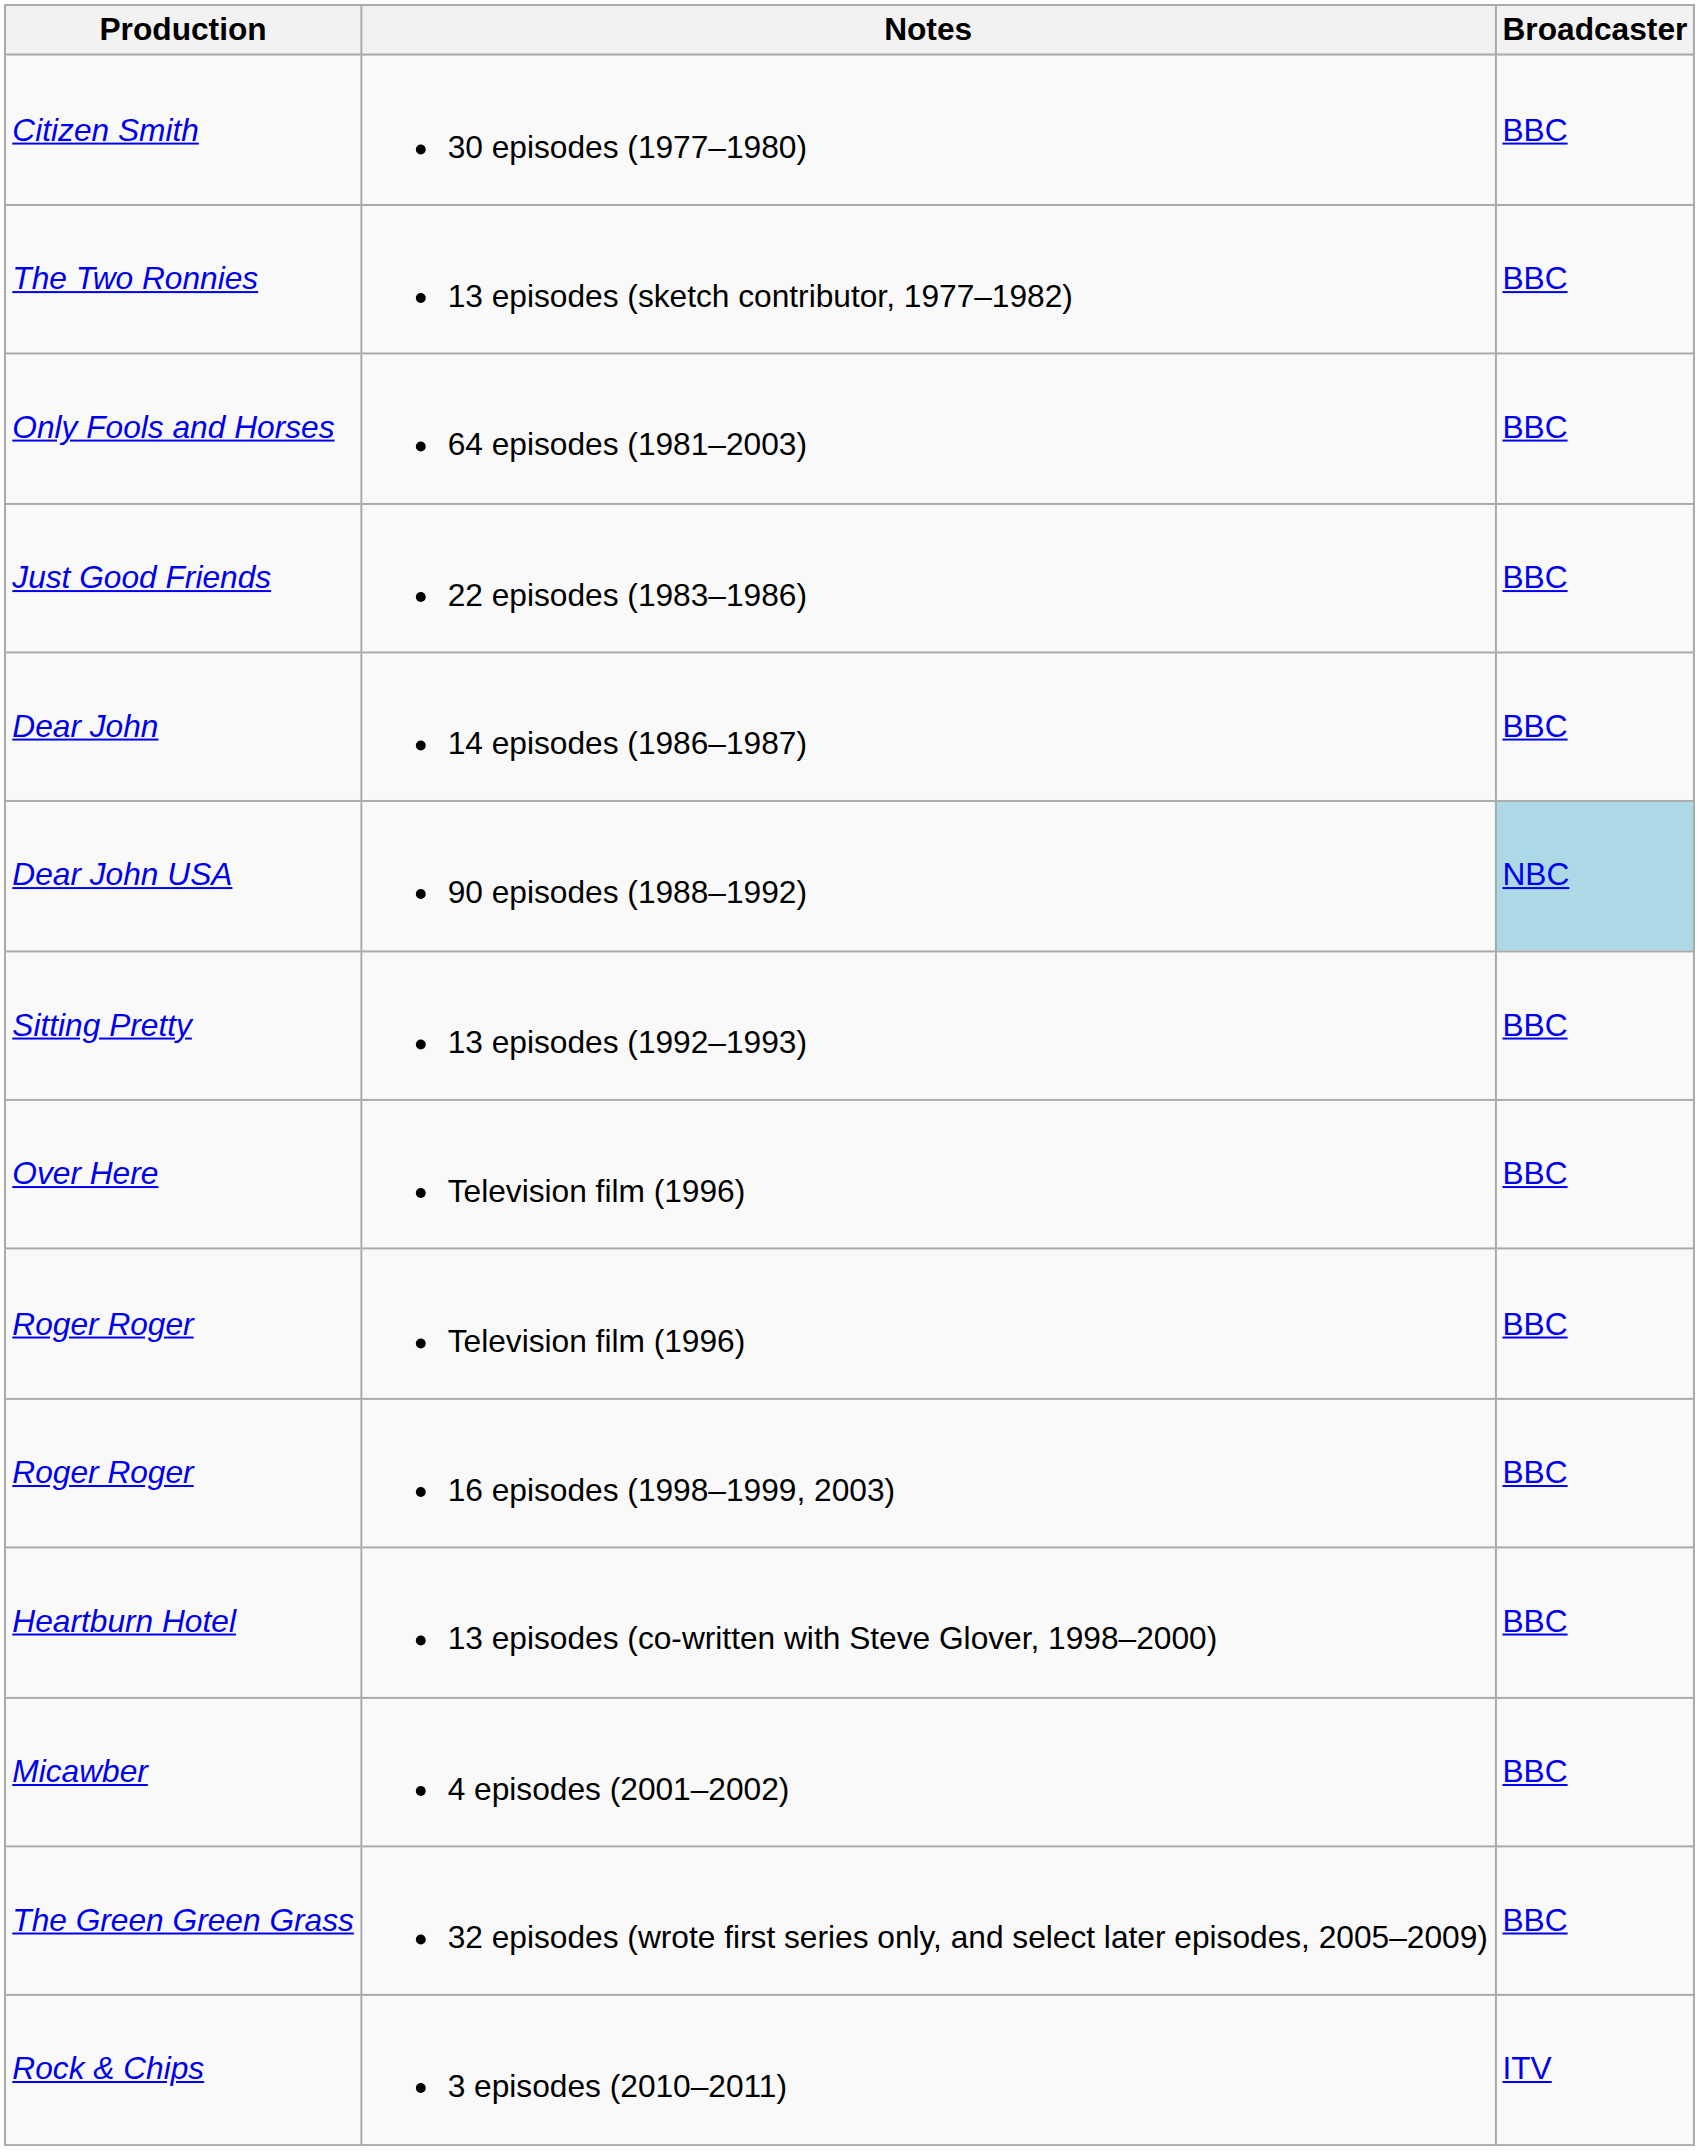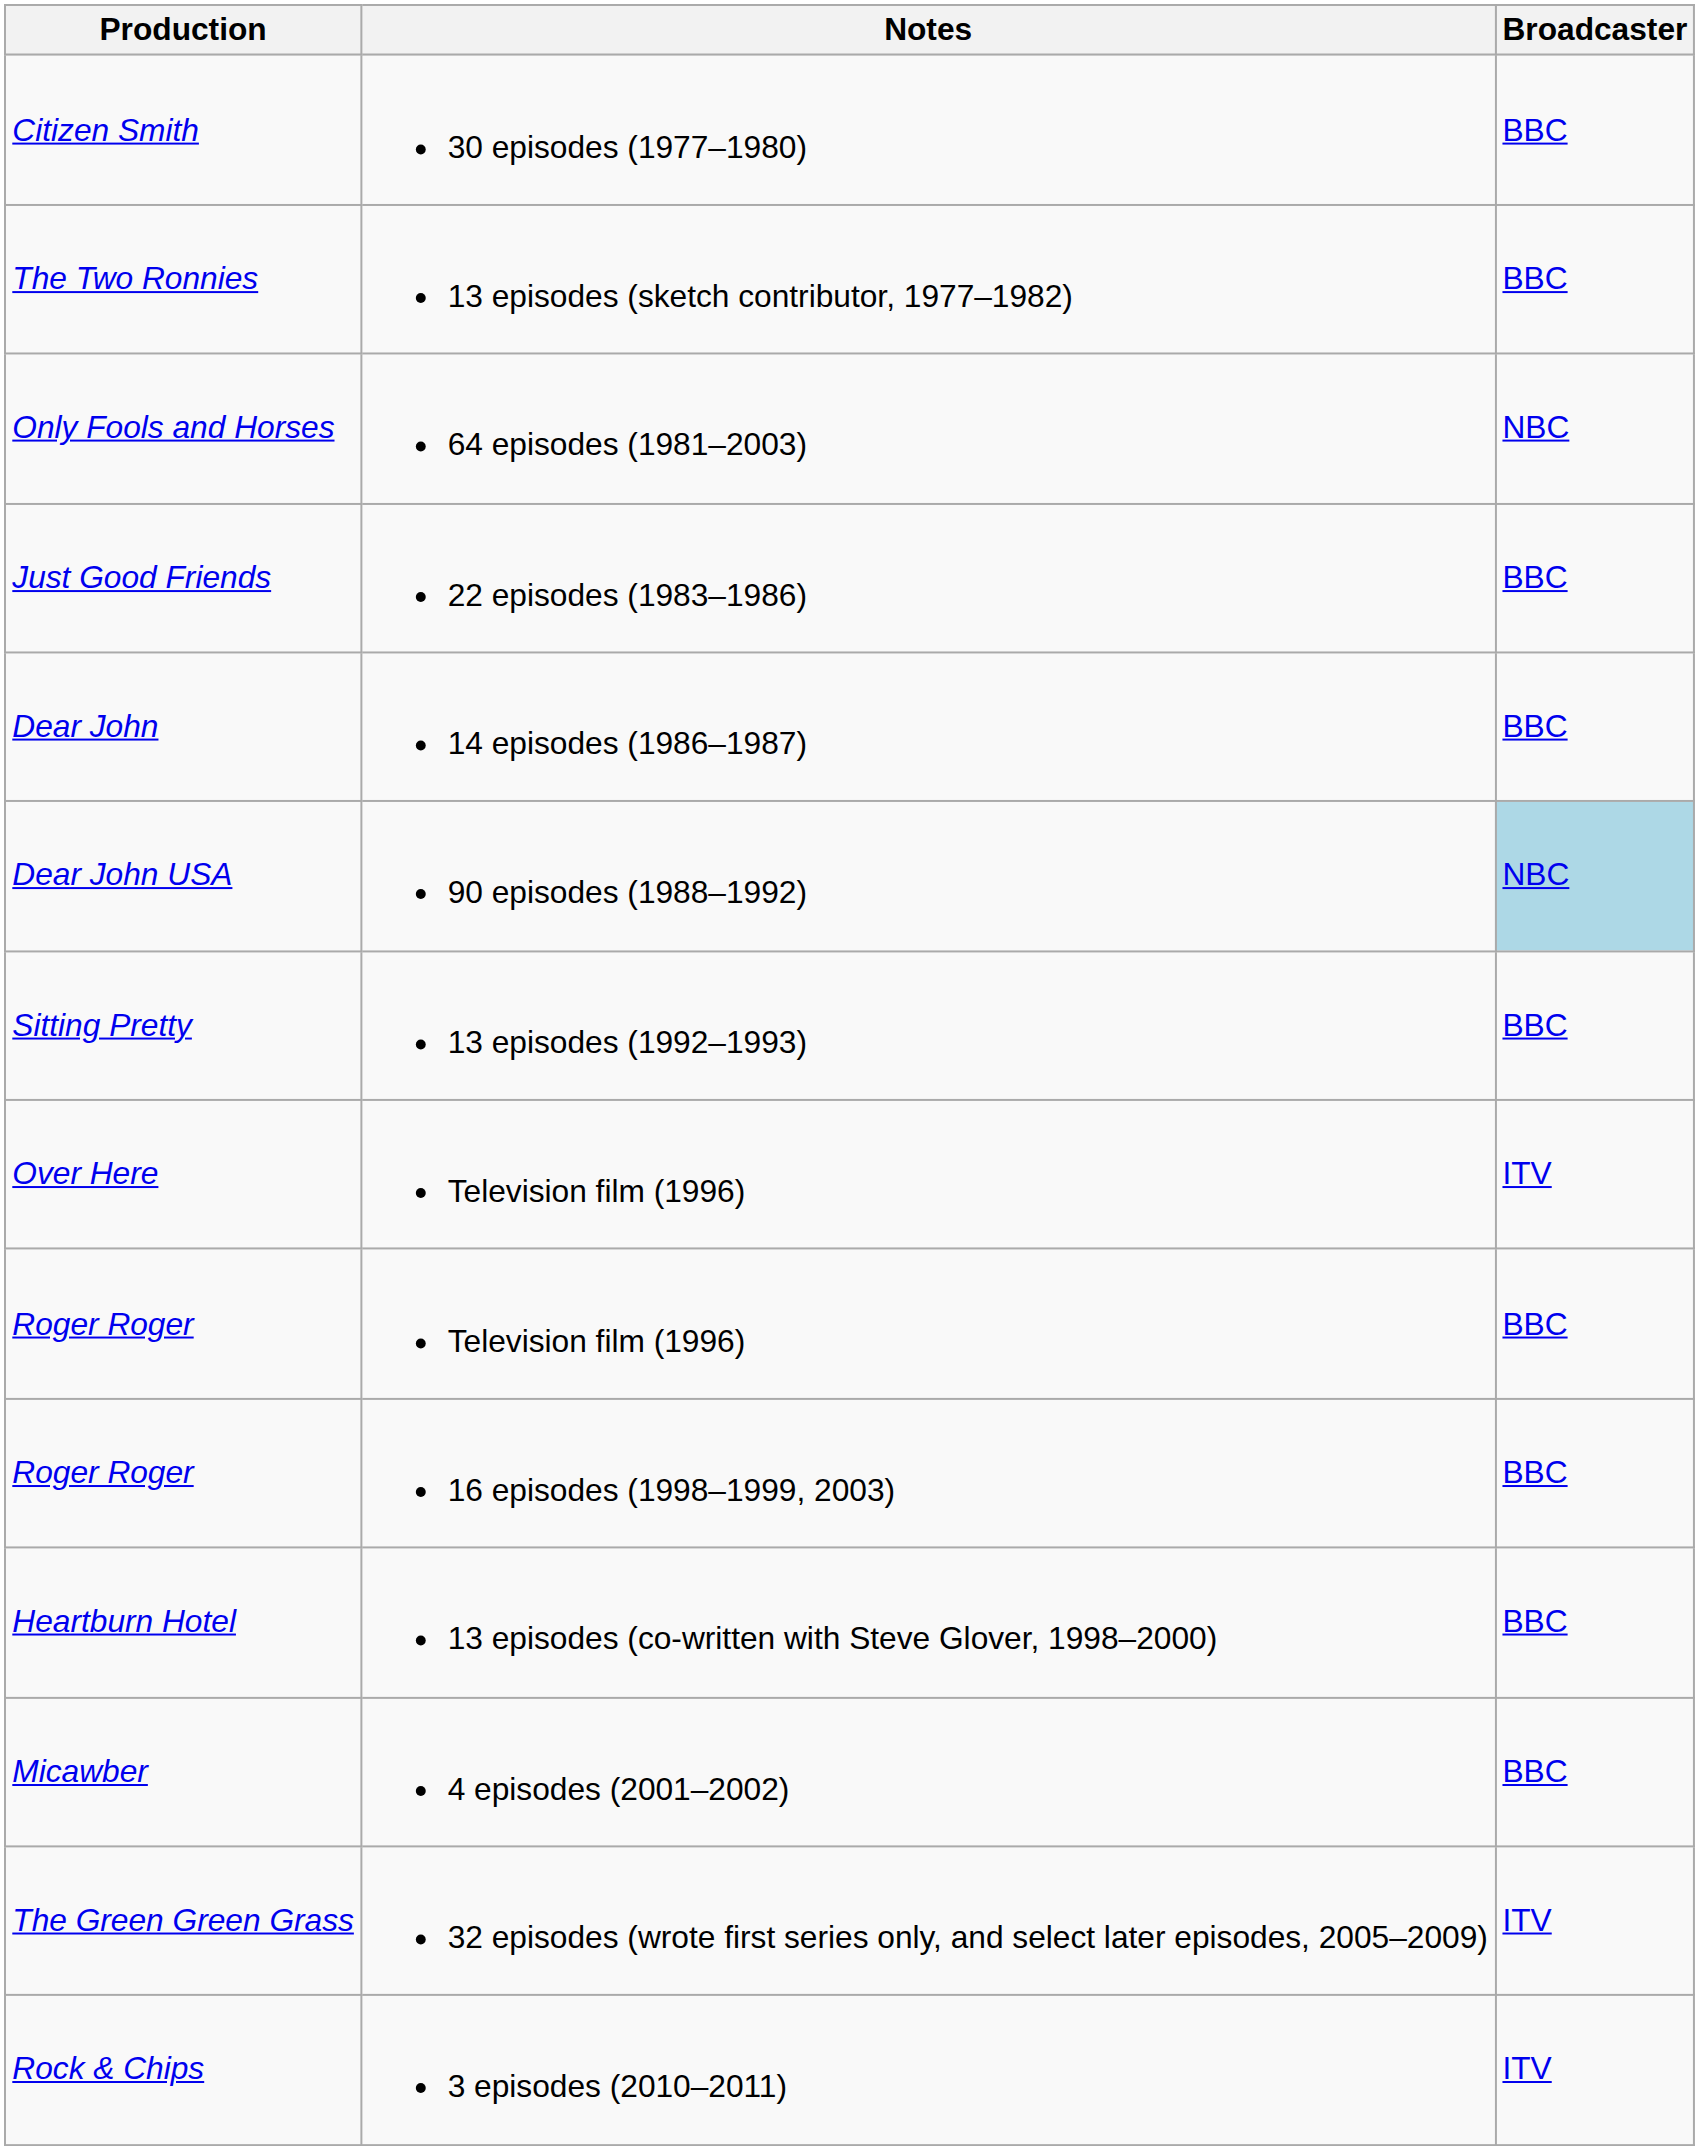 <table class="wikitable">
 <tr style="background:#ccc; text-align:center;">
 <th>Production</th>
 <th>Notes</th>
 <th>Broadcaster</th>
 </tr>
 <tr>
 <td><em><a href='#'>Citizen Smith</a></em></td>
 <td><br><ul><li>30 episodes (1977–1980)</li></ul></td>
 <td><a href='#'>BBC</a></td>
 </tr>
 <tr>
 <td><em><a href='#'>The Two Ronnies</a></em></td>
 <td><br><ul><li>13 episodes (sketch contributor, 1977–1982)</li></ul></td>
 <td><a href='#'>BBC</a></td>
 </tr>
 <tr>
 <td><em><a href='#'>Only Fools and Horses</a></em></td>
 <td><br><ul><li>64 episodes (1981–2003)</li></ul></td>
-<td><a href='#'>BBC</a></td>
+<td><a href='#'>NBC</a></td>
 </tr>
 <tr>
 <td><em><a href='#'>Just Good Friends</a></em></td>
 <td><br><ul><li>22 episodes (1983–1986)</li></ul></td>
 <td><a href='#'>BBC</a></td>
 </tr>
 <tr>
 <td><em><a href='#'>Dear John</a></em></td>
 <td><br><ul><li>14 episodes (1986–1987)</li></ul></td>
 <td><a href='#'>BBC</a></td>
 </tr>
 <tr>
 <td><em><a href='#'>Dear John USA</a></em></td>
 <td><br><ul><li>90 episodes (1988–1992)</li></ul></td>
 <td style="background: lightblue;"><a href='#'>NBC</a></td>
 </tr>
 <tr>
 <td><em><a href='#'>Sitting Pretty</a></em></td>
 <td><br><ul><li>13 episodes (1992–1993)</li></ul></td>
 <td><a href='#'>BBC</a></td>
 </tr>
 <tr>
 <td><em><a href='#'>Over Here</a></em></td>
 <td><br><ul><li>Television film (1996)</li></ul></td>
-<td><a href='#'>BBC</a></td>
+<td><a href='#'>ITV</a></td>
 </tr>
 <tr>
 <td><em><a href='#'>Roger Roger</a></em></td>
 <td><br><ul><li>Television film (1996)</li></ul></td>
 <td><a href='#'>BBC</a></td>
 </tr>
 <tr>
 <td><em><a href='#'>Roger Roger</a></em></td>
 <td><br><ul><li>16 episodes (1998–1999, 2003)</li></ul></td>
 <td><a href='#'>BBC</a></td>
 </tr>
 <tr>
 <td><em><a href='#'>Heartburn Hotel</a></em></td>
 <td><br><ul><li>13 episodes (co-written with Steve Glover, 1998–2000)</li></ul></td>
 <td><a href='#'>BBC</a></td>
 </tr>
 <tr>
 <td><em><a href='#'>Micawber</a></em></td>
 <td><br><ul><li>4 episodes (2001–2002)</li></ul></td>
 <td><a href='#'>BBC</a></td>
 </tr>
 <tr>
 <td><em><a href='#'>The Green Green Grass</a></em></td>
 <td><br><ul><li>32 episodes (wrote first series only, and select later episodes, 2005–2009)</li></ul></td>
-<td><a href='#'>BBC</a></td>
+<td><a href='#'>ITV</a></td>
 </tr>
 <tr>
 <td><em><a href='#'>Rock & Chips</a></em></td>
 <td><br><ul><li>3 episodes (2010–2011)</li></ul></td>
 <td><a href='#'>ITV</a></td>
 </tr>
 <tr>
 </tr>
 </table>
